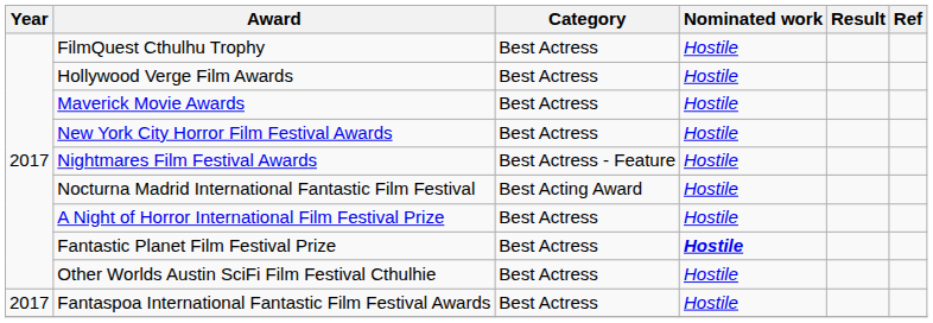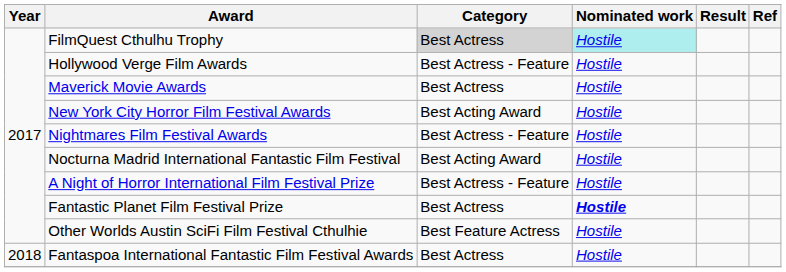 <table class="wikitable sortable">
 <tr>
 <th>Year</th>
 <th>Award</th>
 <th>Category</th>
 <th>Nominated work</th>
 <th>Result</th>
 <th class="unsortable">Ref</th>
 </tr>
 <tr>
 <td rowspan="9">2017</td>
 <td>FilmQuest Cthulhu Trophy</td>
-<td>Best Actress</td>
-<td><em><a href='#'>Hostile</a></em></td>
+<td style="background: lightgrey;">Best Actress</td>
+<td style="background: paleturquoise;"><em><a href='#'>Hostile</a></em></td>
 <td></td>
 <td style="text-align:center;"></td>
 </tr>
 <tr>
 <td>Hollywood Verge Film Awards</td>
-<td>Best Actress</td>
+<td>Best Actress - Feature</td>
 <td><em><a href='#'>Hostile</a></em></td>
 <td></td>
 <td style="text-align:center;"></td>
 </tr>
 <tr>
 <td><a href='#'>Maverick Movie Awards</a></td>
 <td>Best Actress</td>
 <td><em><a href='#'>Hostile</a></em></td>
 <td></td>
 <td style="text-align:center;"></td>
 </tr>
 <tr>
 <td><a href='#'>New York City Horror Film Festival Awards</a></td>
-<td>Best Actress</td>
+<td>Best Acting Award</td>
 <td><em><a href='#'>Hostile</a></em></td>
 <td></td>
 <td style="text-align:center;"></td>
 </tr>
 <tr>
 <td><a href='#'>Nightmares Film Festival Awards</a></td>
 <td>Best Actress - Feature</td>
 <td><em><a href='#'>Hostile</a></em></td>
 <td></td>
 <td style="text-align:center;"></td>
 </tr>
 <tr>
 <td>Nocturna Madrid International Fantastic Film Festival</td>
 <td>Best Acting Award</td>
 <td><em><a href='#'>Hostile</a></em></td>
 <td></td>
 <td style="text-align:center;"></td>
 </tr>
 <tr>
 <td><a href='#'>A Night of Horror International Film Festival Prize</a></td>
-<td>Best Actress</td>
+<td>Best Actress - Feature</td>
 <td><em><a href='#'>Hostile</a></em></td>
 <td></td>
 <td style="text-align:center;"></td>
 </tr>
 <tr>
 <td>Fantastic Planet Film Festival Prize</td>
 <td>Best Actress</td>
 <td><strong><em><a href='#'>Hostile</a></em></strong></td>
 <td></td>
 <td style="text-align:center;"></td>
 </tr>
 <tr>
 <td>Other Worlds Austin SciFi Film Festival Cthulhie</td>
-<td>Best Actress</td>
+<td>Best Feature Actress</td>
 <td><em><a href='#'>Hostile</a></em></td>
 <td></td>
 <td style="text-align:center;"></td>
 </tr>
 <tr>
-<td>2017</td>
+<td>2018</td>
 <td>Fantaspoa International Fantastic Film Festival Awards</td>
 <td>Best Actress</td>
 <td><em><a href='#'>Hostile</a></em></td>
 <td></td>
 <td style="text-align:center;"></td>
 </tr>
 <tr>
 </tr>
 </table>
